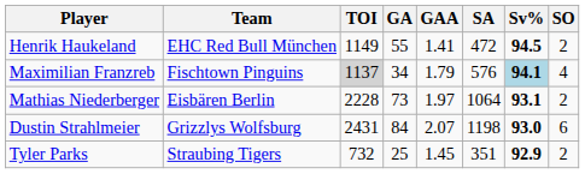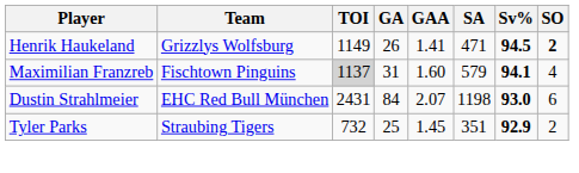 <table class="wikitable sortable" style="text-align:center;">
 <tr>
 <th>Player</th>
 <th>Team</th>
 <th>TOI</th>
 <th>GA</th>
 <th>GAA</th>
 <th>SA</th>
 <th>Sv%</th>
 <th>SO</th>
 </tr>
 <tr>
 <td style="text-align:left;"><a href='#'>Henrik Haukeland</a></td>
-<td style="text-align:left;"><a href='#'>EHC Red Bull München</a></td>
+<td style="text-align:left;"><a href='#'>Grizzlys Wolfsburg</a></td>
 <td>1149</td>
-<td>55</td>
+<td>26</td>
 <td>1.41</td>
-<td>472</td>
+<td>471</td>
 <td><strong>94.5</strong></td>
-<td>2</td>
+<td><strong>2</strong></td>
 </tr>
 <tr>
 <td style="text-align:left;"><a href='#'>Maximilian Franzreb</a></td>
 <td style="text-align:left;"><a href='#'>Fischtown Pinguins</a></td>
 <td style="background: lightgrey;">1137</td>
-<td>34</td>
-<td>1.79</td>
-<td>576</td>
-<td style="background: lightblue;"><strong>94.1</strong></td>
+<td>31</td>
+<td>1.60</td>
+<td>579</td>
+<td><strong>94.1</strong></td>
 <td>4</td>
 </tr>
 <tr>
-<td style="text-align:left;"><a href='#'>Mathias Niederberger</a></td>
-<td style="text-align:left;"><a href='#'>Eisbären Berlin</a></td>
-<td>2228</td>
-<td>73</td>
-<td>1.97</td>
-<td>1064</td>
-<td><strong>93.1</strong></td>
-<td>2</td>
-</tr>
-<tr>
 <td style="text-align:left;"><a href='#'>Dustin Strahlmeier</a></td>
-<td style="text-align:left;"><a href='#'>Grizzlys Wolfsburg</a></td>
+<td style="text-align:left;"><a href='#'>EHC Red Bull München</a></td>
 <td>2431</td>
 <td>84</td>
 <td>2.07</td>
 <td>1198</td>
 <td><strong>93.0</strong></td>
 <td>6</td>
 </tr>
 <tr>
 <td style="text-align:left;"><a href='#'>Tyler Parks</a></td>
 <td style="text-align:left;"><a href='#'>Straubing Tigers</a></td>
 <td>732</td>
 <td>25</td>
 <td>1.45</td>
 <td>351</td>
 <td><strong>92.9</strong></td>
 <td>2</td>
 </tr>
 </table>
